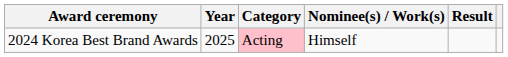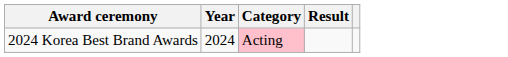 <table class="wikitable plainrowheaders sortable">
 <tr>
 <th scope="col">Award ceremony</th>
 <th scope="col">Year</th>
 <th scope="col">Category</th>
-<th scope="col">Nominee(s) / Work(s)</th>
 <th scope="col">Result</th>
 <th class="unsortable"></th>
 </tr>
 <tr>
 <td>2024 Korea Best Brand Awards</td>
-<td>2025</td>
+<td>2024</td>
 <td style="background: pink;">Acting</td>
-<td>Himself</td>
 <td></td>
 <td style="text-align:center"></td>
 </tr>
 </table>
